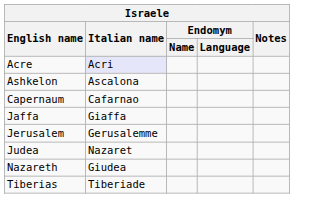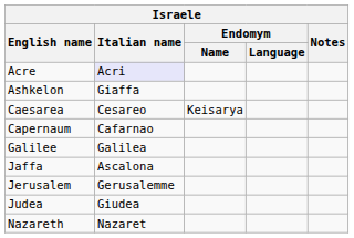 <table class="wikitable sortable">
 <tr>
 <th colspan="5"> Israele</th>
 </tr>
 <tr>
 <th rowspan="2">English name</th>
 <th rowspan="2">Italian name</th>
 <th colspan="2">Endomym</th>
 <th rowspan="2">Notes</th>
 </tr>
 <tr>
 <th>Name</th>
 <th>Language</th>
 </tr>
 <tr>
 <td>Acre</td>
 <td style="background: lavender;">Acri</td>
 <td></td>
 <td></td>
 <td></td>
 </tr>
 <tr>
 <td>Ashkelon</td>
-<td>Ascalona</td>
+<td>Giaffa</td>
 <td></td>
+<td></td>
+<td></td>
+</tr>
+<tr>
+<td>Caesarea</td>
+<td>Cesareo</td>
+<td>Keisarya</td>
 <td></td>
 <td></td>
 </tr>
 <tr>
 <td>Capernaum</td>
 <td>Cafarnao</td>
 <td></td>
 <td></td>
 <td></td>
 </tr>
 <tr>
+<td>Galilee</td>
+<td>Galilea</td>
+<td></td>
+<td></td>
+<td></td>
+</tr>
+<tr>
 <td>Jaffa</td>
-<td>Giaffa</td>
+<td>Ascalona</td>
 <td></td>
 <td></td>
 <td></td>
 </tr>
 <tr>
 <td>Jerusalem</td>
 <td>Gerusalemme</td>
 <td></td>
 <td></td>
 <td></td>
 </tr>
 <tr>
 <td>Judea</td>
-<td>Nazaret</td>
+<td>Giudea</td>
 <td></td>
 <td></td>
 <td></td>
 </tr>
 <tr>
 <td>Nazareth</td>
-<td>Giudea</td>
-<td></td>
-<td></td>
-<td></td>
-</tr>
-<tr>
-<td>Tiberias</td>
-<td>Tiberiade</td>
+<td>Nazaret</td>
 <td></td>
 <td></td>
 <td></td>
 </tr>
 </table>
